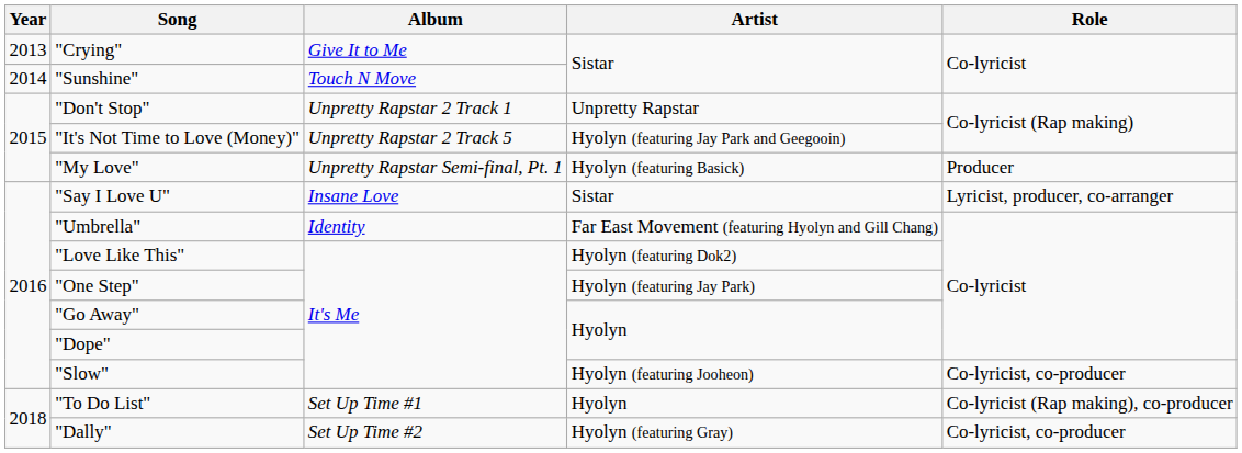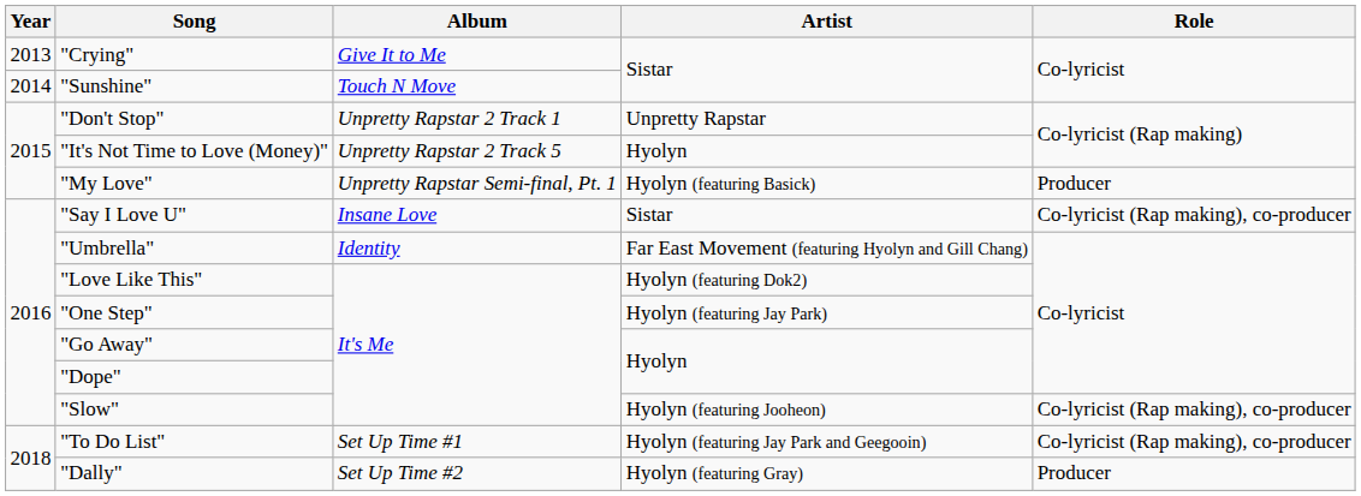 <table class="wikitable sortable">
 <tr>
 <th>Year</th>
 <th>Song</th>
 <th>Album</th>
 <th>Artist</th>
 <th>Role</th>
 </tr>
 <tr>
 <td>2013</td>
 <td>"Crying"</td>
 <td><em><a href='#'>Give It to Me</a></em></td>
 <td rowspan="2">Sistar</td>
 <td rowspan="2">Co-lyricist</td>
 </tr>
 <tr>
 <td>2014</td>
 <td>"Sunshine"</td>
 <td><em><a href='#'>Touch N Move</a></em></td>
 </tr>
 <tr>
 <td rowspan="3">2015</td>
 <td>"Don't Stop"</td>
 <td><em>Unpretty Rapstar 2 Track 1</em></td>
 <td>Unpretty Rapstar</td>
 <td rowspan="2">Co-lyricist (Rap making)</td>
 </tr>
 <tr>
 <td>"It's Not Time to Love (Money)"</td>
 <td><em>Unpretty Rapstar 2 Track 5</em></td>
-<td>Hyolyn <small>(featuring Jay Park and Geegooin)</small></td>
+<td>Hyolyn</td>
 </tr>
 <tr>
 <td>"My Love"</td>
 <td><em>Unpretty Rapstar Semi-final, Pt. 1</em></td>
 <td>Hyolyn <small>(featuring Basick)</small></td>
 <td>Producer</td>
 </tr>
 <tr>
 <td rowspan="7">2016</td>
 <td>"Say I Love U"</td>
 <td><em><a href='#'>Insane Love</a></em></td>
 <td>Sistar</td>
-<td>Lyricist, producer, co-arranger</td>
+<td>Co-lyricist (Rap making), co-producer</td>
 </tr>
 <tr>
 <td>"Umbrella"</td>
 <td><em><a href='#'>Identity</a></em></td>
 <td>Far East Movement <small>(featuring Hyolyn and Gill Chang)</small></td>
 <td rowspan="5">Co-lyricist</td>
 </tr>
 <tr>
 <td>"Love Like This"</td>
 <td rowspan="5"><em><a href='#'>It's Me</a></em></td>
 <td>Hyolyn <small>(featuring Dok2)</small></td>
 </tr>
 <tr>
 <td>"One Step"</td>
 <td>Hyolyn <small>(featuring Jay Park)</small></td>
 </tr>
 <tr>
 <td>"Go Away"</td>
 <td rowspan="2">Hyolyn</td>
 </tr>
 <tr>
 <td>"Dope"</td>
 </tr>
 <tr>
 <td>"Slow"</td>
 <td>Hyolyn <small>(featuring Jooheon)</small></td>
-<td>Co-lyricist, co-producer</td>
+<td>Co-lyricist (Rap making), co-producer</td>
 </tr>
 <tr>
 <td rowspan="2">2018</td>
 <td>"To Do List"</td>
 <td rowspan="1"><em>Set Up Time</em> <em>#1</em></td>
-<td>Hyolyn</td>
+<td>Hyolyn <small>(featuring Jay Park and Geegooin)</small></td>
 <td>Co-lyricist (Rap making), co-producer</td>
 </tr>
 <tr>
 <td>"Dally"</td>
 <td rowspan="1"><em>Set Up Time</em> <em>#2</em></td>
 <td>Hyolyn <small>(featuring Gray)</small></td>
-<td>Co-lyricist, co-producer</td>
+<td>Producer</td>
 </tr>
 </table>
